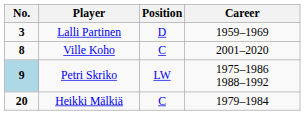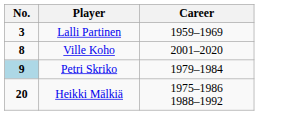 <table class="wikitable sortable" style="text-align:center">
 <tr>
 <th width=40px>No.</th>
 <th width=130px>Player</th>
-<th width=40px>Position</th>
 <th width=150px>Career</th>
 </tr>
 <tr>
 <td><strong>3</strong></td>
 <td><a href='#'>Lalli Partinen</a></td>
-<td><a href='#'>D</a></td>
 <td>1959–1969</td>
 </tr>
 <tr>
 <td><strong>8</strong></td>
 <td><a href='#'>Ville Koho</a></td>
-<td><a href='#'>C</a></td>
 <td>2001–2020</td>
 </tr>
 <tr>
 <td style="background: lightblue;"><strong>9</strong></td>
 <td><a href='#'>Petri Skriko</a></td>
-<td><a href='#'>LW</a></td>
-<td>1975–1986<br>1988–1992</td>
+<td>1979–1984</td>
 </tr>
 <tr>
 <td><strong>20</strong></td>
 <td><a href='#'>Heikki Mälkiä</a></td>
-<td><a href='#'>C</a></td>
-<td>1979–1984</td>
+<td>1975–1986<br>1988–1992</td>
 </tr>
 </table>
